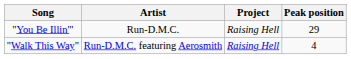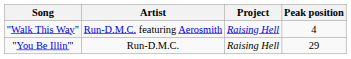 <table class="wikitable sortable plainrowheaders" style="text-align:center;">
 <tr>
 <th scope="col">Song</th>
 <th scope="col">Artist</th>
 <th scope="col">Project</th>
 <th scope="col">Peak position</th>
 </tr>
 <tr>
+<td>"<a href='#'>Walk This Way</a>"</td>
+<td><a href='#'>Run-D.M.C.</a> featuring <a href='#'>Aerosmith</a></td>
+<td><em><a href='#'>Raising Hell</a></em></td>
+<td>4</td>
+</tr>
+<tr>
 <td>"<a href='#'>You Be Illin'</a>"</td>
 <td>Run-D.M.C.</td>
 <td><em>Raising Hell</em></td>
 <td>29</td>
 </tr>
-<tr>
-<td>"<a href='#'>Walk This Way</a>"</td>
-<td><a href='#'>Run-D.M.C.</a> featuring <a href='#'>Aerosmith</a></td>
-<td><em><a href='#'>Raising Hell</a></em></td>
-<td>4</td>
-</tr>
 </table>
